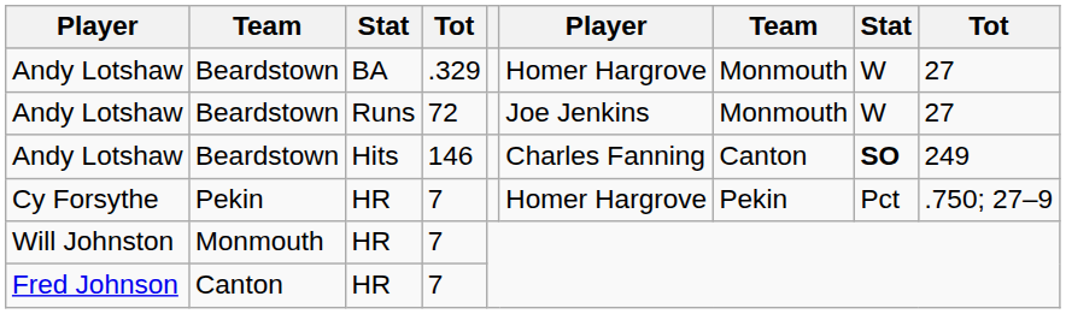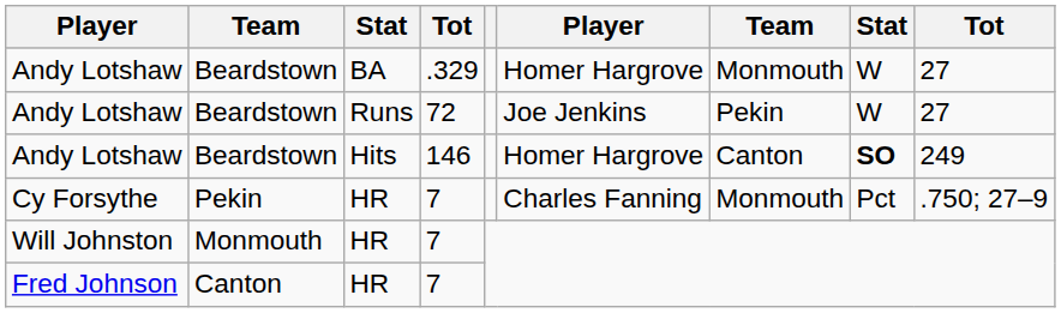 <table class="wikitable">
 <tr>
 <th>Player</th>
 <th>Team</th>
 <th>Stat</th>
 <th>Tot</th>
 <th></th>
 <th>Player</th>
 <th>Team</th>
 <th>Stat</th>
 <th>Tot</th>
 </tr>
 <tr>
 <td>Andy Lotshaw</td>
 <td>Beardstown</td>
 <td>BA</td>
 <td>.329</td>
 <td></td>
 <td>Homer Hargrove</td>
 <td>Monmouth</td>
 <td>W</td>
 <td>27</td>
 </tr>
 <tr>
 <td>Andy Lotshaw</td>
 <td>Beardstown</td>
 <td>Runs</td>
 <td>72</td>
 <td></td>
 <td>Joe Jenkins</td>
-<td>Monmouth</td>
+<td>Pekin</td>
 <td>W</td>
 <td>27</td>
 </tr>
 <tr>
 <td>Andy Lotshaw</td>
 <td>Beardstown</td>
 <td>Hits</td>
 <td>146</td>
 <td></td>
-<td>Charles Fanning</td>
+<td>Homer Hargrove</td>
 <td>Canton</td>
 <td><strong>SO</strong></td>
 <td>249</td>
 </tr>
 <tr>
 <td>Cy Forsythe</td>
 <td>Pekin</td>
 <td>HR</td>
 <td>7</td>
 <td></td>
-<td>Homer Hargrove</td>
-<td>Pekin</td>
+<td>Charles Fanning</td>
+<td>Monmouth</td>
 <td>Pct</td>
 <td>.750; 27–9</td>
 </tr>
 <tr>
 <td>Will Johnston</td>
 <td>Monmouth</td>
 <td>HR</td>
 <td>7</td>
 </tr>
 <tr>
 <td><a href='#'>Fred Johnson</a></td>
 <td>Canton</td>
 <td>HR</td>
 <td>7</td>
 </tr>
 </table>
